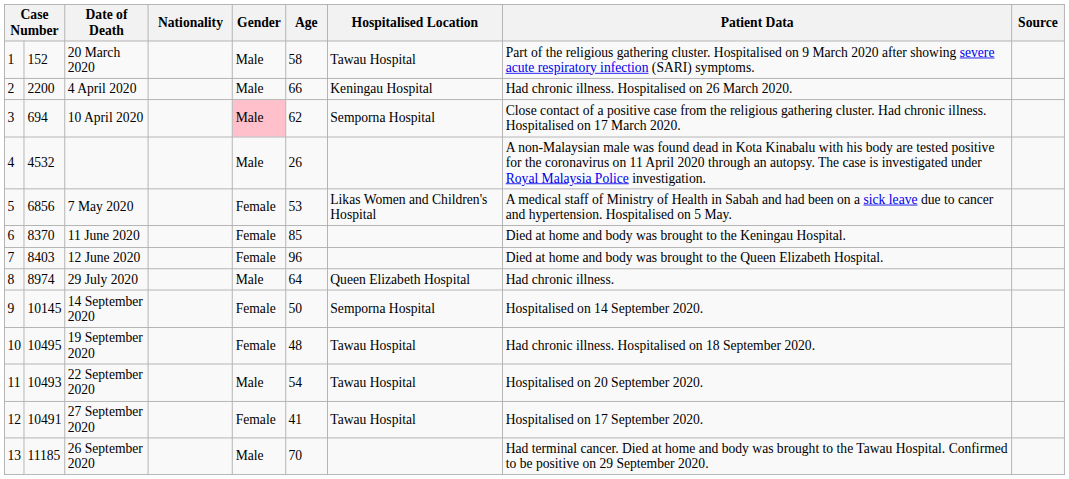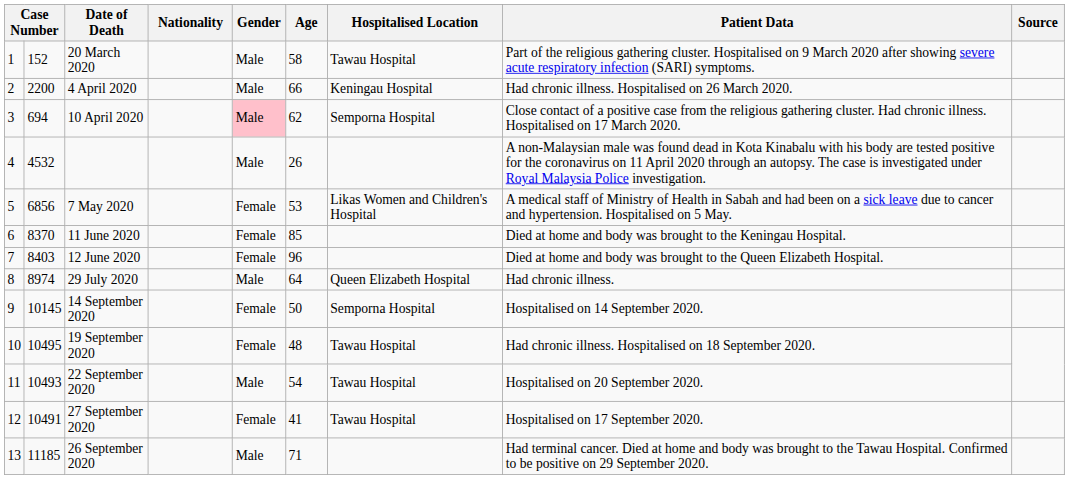 <table class="wikitable sortable mw-collapsible mw-collapsed">
 <tr>
 <th colspan="2">Case Number</th>
 <th ! width=8%>Date of Death</th>
 <th ! width=8%>Nationality</th>
 <th ! width=5%>Gender</th>
 <th ! width=4%>Age</th>
 <th ! width=17%>Hospitalised Location</th>
 <th ! width=50%>Patient Data</th>
 <th ! width=5%>Source</th>
 </tr>
 <tr>
 <td>1</td>
 <td>152</td>
 <td>20 March 2020</td>
 <td></td>
 <td>Male</td>
 <td>58</td>
 <td> Tawau Hospital</td>
 <td>Part of the religious gathering cluster. Hospitalised on 9 March 2020 after showing <a href='#'>severe acute respiratory infection</a> (SARI) symptoms.</td>
 <td></td>
 </tr>
 <tr>
 <td>2</td>
 <td>2200</td>
 <td>4 April 2020</td>
 <td></td>
 <td>Male</td>
 <td>66</td>
 <td> Keningau Hospital</td>
 <td>Had chronic illness. Hospitalised on 26 March 2020.</td>
 <td></td>
 </tr>
 <tr>
 <td>3</td>
 <td>694</td>
 <td>10 April 2020</td>
 <td></td>
 <td style="background: pink;">Male</td>
 <td>62</td>
 <td> Semporna Hospital</td>
 <td>Close contact of a positive case from the religious gathering cluster. Had chronic illness. Hospitalised on 17 March 2020.</td>
 <td></td>
 </tr>
 <tr>
 <td>4</td>
 <td>4532</td>
 <td></td>
 <td></td>
 <td>Male</td>
 <td>26</td>
 <td></td>
 <td>A non-Malaysian male was found dead in Kota Kinabalu with his body are tested positive for the coronavirus on 11 April 2020 through an autopsy. The case is investigated under <a href='#'>Royal Malaysia Police</a> investigation.</td>
 <td></td>
 </tr>
 <tr>
 <td>5</td>
 <td>6856</td>
 <td>7 May 2020</td>
 <td></td>
 <td>Female</td>
 <td>53</td>
 <td> Likas Women and Children's Hospital</td>
 <td>A medical staff of Ministry of Health in Sabah and had been on a <a href='#'>sick leave</a> due to cancer and hypertension. Hospitalised on 5 May.</td>
 <td></td>
 </tr>
 <tr>
 <td>6</td>
 <td>8370</td>
 <td>11 June 2020</td>
 <td></td>
 <td>Female</td>
 <td>85</td>
 <td></td>
 <td>Died at home and body was brought to the Keningau Hospital.</td>
 <td></td>
 </tr>
 <tr>
 <td>7</td>
 <td>8403</td>
 <td>12 June 2020</td>
 <td></td>
 <td>Female</td>
 <td>96</td>
 <td></td>
 <td>Died at home and body was brought to the Queen Elizabeth Hospital.</td>
 <td></td>
 </tr>
 <tr>
 <td>8</td>
 <td>8974</td>
 <td>29 July 2020</td>
 <td></td>
 <td>Male</td>
 <td>64</td>
 <td> Queen Elizabeth Hospital</td>
 <td>Had chronic illness.</td>
 <td></td>
 </tr>
 <tr>
 <td>9</td>
 <td>10145</td>
 <td>14 September 2020</td>
 <td></td>
 <td>Female</td>
 <td>50</td>
 <td> Semporna Hospital</td>
 <td>Hospitalised on 14 September 2020.</td>
 <td></td>
 </tr>
 <tr>
 <td>10</td>
 <td>10495</td>
 <td>19 September 2020</td>
 <td></td>
 <td>Female</td>
 <td>48</td>
 <td> Tawau Hospital</td>
 <td>Had chronic illness. Hospitalised on 18 September 2020.</td>
 <td rowspan=2></td>
 </tr>
 <tr>
 <td>11</td>
 <td>10493</td>
 <td>22 September 2020</td>
 <td></td>
 <td>Male</td>
 <td>54</td>
 <td> Tawau Hospital</td>
 <td>Hospitalised on 20 September 2020.</td>
 </tr>
 <tr>
 <td>12</td>
 <td>10491</td>
 <td>27 September 2020</td>
 <td></td>
 <td>Female</td>
 <td>41</td>
 <td> Tawau Hospital</td>
 <td>Hospitalised on 17 September 2020.</td>
 <td></td>
 </tr>
 <tr>
 <td>13</td>
 <td>11185</td>
 <td>26 September 2020</td>
 <td></td>
 <td>Male</td>
-<td>70</td>
+<td>71</td>
 <td></td>
 <td>Had terminal cancer. Died at home and body was brought to the Tawau Hospital. Confirmed to be positive on 29 September 2020.</td>
 <td></td>
 </tr>
 </table>
